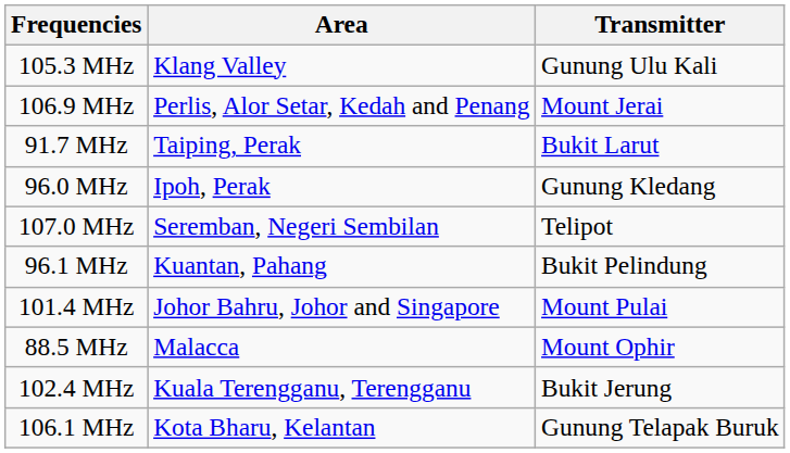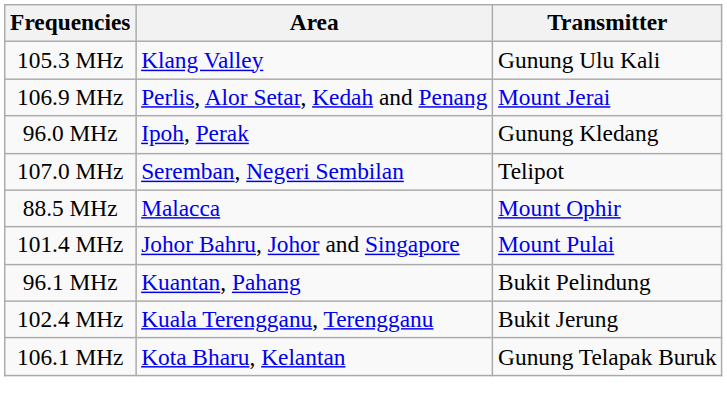 <table class="wikitable">
 <tr>
 <th>Frequencies</th>
 <th>Area</th>
 <th>Transmitter</th>
 </tr>
 <tr>
 <td style="text-align:center;">105.3 MHz</td>
 <td><a href='#'>Klang Valley</a></td>
 <td>Gunung Ulu Kali</td>
 </tr>
 <tr>
 <td style="text-align:center;">106.9 MHz</td>
 <td><a href='#'>Perlis</a>, <a href='#'>Alor Setar</a>, <a href='#'>Kedah</a> and <a href='#'>Penang</a></td>
 <td><a href='#'>Mount Jerai</a></td>
 </tr>
 <tr>
-<td style="text-align:center;">91.7 MHz</td>
-<td><a href='#'>Taiping, Perak</a></td>
-<td><a href='#'>Bukit Larut</a></td>
-</tr>
-<tr>
 <td style="text-align:center;">96.0 MHz</td>
 <td><a href='#'>Ipoh</a>, <a href='#'>Perak</a></td>
 <td>Gunung Kledang</td>
 </tr>
 <tr>
 <td style="text-align:center;">107.0 MHz</td>
 <td><a href='#'>Seremban</a>, <a href='#'>Negeri Sembilan</a></td>
 <td>Telipot</td>
 </tr>
 <tr>
-<td style="text-align:center;">96.1 MHz</td>
-<td><a href='#'>Kuantan</a>, <a href='#'>Pahang</a></td>
-<td>Bukit Pelindung</td>
+<td style="text-align:center;">88.5 MHz</td>
+<td><a href='#'>Malacca</a></td>
+<td><a href='#'>Mount Ophir</a></td>
 </tr>
 <tr>
 <td style="text-align:center;">101.4 MHz</td>
 <td><a href='#'>Johor Bahru</a>, <a href='#'>Johor</a> and <a href='#'>Singapore</a></td>
 <td><a href='#'>Mount Pulai</a></td>
 </tr>
 <tr>
-<td style="text-align:center;">88.5 MHz</td>
-<td><a href='#'>Malacca</a></td>
-<td><a href='#'>Mount Ophir</a></td>
+<td style="text-align:center;">96.1 MHz</td>
+<td><a href='#'>Kuantan</a>, <a href='#'>Pahang</a></td>
+<td>Bukit Pelindung</td>
 </tr>
 <tr>
 <td style="text-align:center;">102.4 MHz</td>
 <td><a href='#'>Kuala Terengganu</a>, <a href='#'>Terengganu</a></td>
 <td>Bukit Jerung</td>
 </tr>
 <tr>
 <td style="text-align:center;">106.1 MHz</td>
 <td><a href='#'>Kota Bharu</a>, <a href='#'>Kelantan</a></td>
 <td>Gunung Telapak Buruk</td>
 </tr>
 </table>
